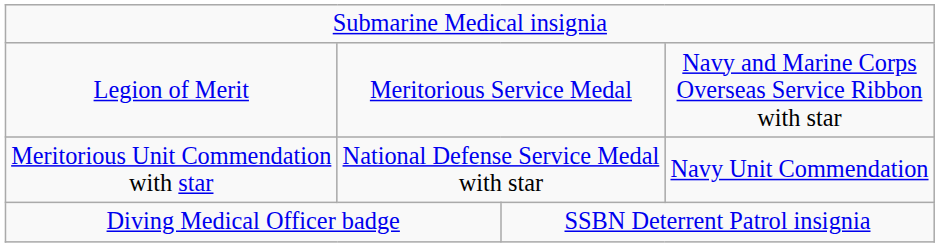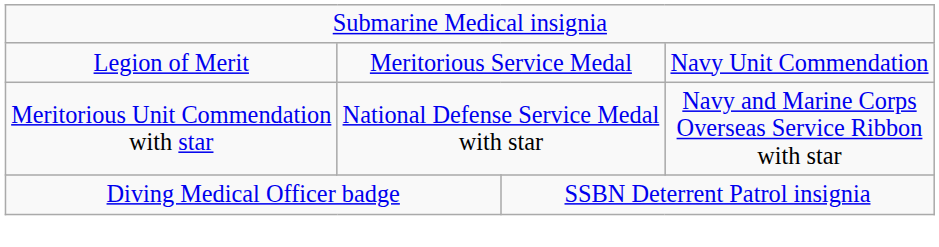 <table class="wikitable" style="margin:1em auto; text-align:center;">
 <tr>
 <td colspan=4><a href='#'>Submarine Medical insignia</a></td>
 </tr>
 <tr>
 <td><a href='#'>Legion of Merit</a></td>
 <td colspan=2><a href='#'>Meritorious Service Medal</a></td>
-<td><a href='#'>Navy and Marine Corps<br> Overseas Service Ribbon</a><br> with star</td>
+<td><a href='#'>Navy Unit Commendation</a></td>
 </tr>
 <tr>
 <td><a href='#'>Meritorious Unit Commendation</a><br> with <a href='#'>star</a></td>
 <td colspan=2><a href='#'>National Defense Service Medal</a><br> with star</td>
-<td><a href='#'>Navy Unit Commendation</a></td>
+<td><a href='#'>Navy and Marine Corps<br> Overseas Service Ribbon</a><br> with star</td>
 </tr>
 <tr>
 <td colspan=2><a href='#'>Diving Medical Officer badge</a></td>
 <td colspan=2><a href='#'>SSBN Deterrent Patrol insignia</a></td>
 </tr>
 </table>
